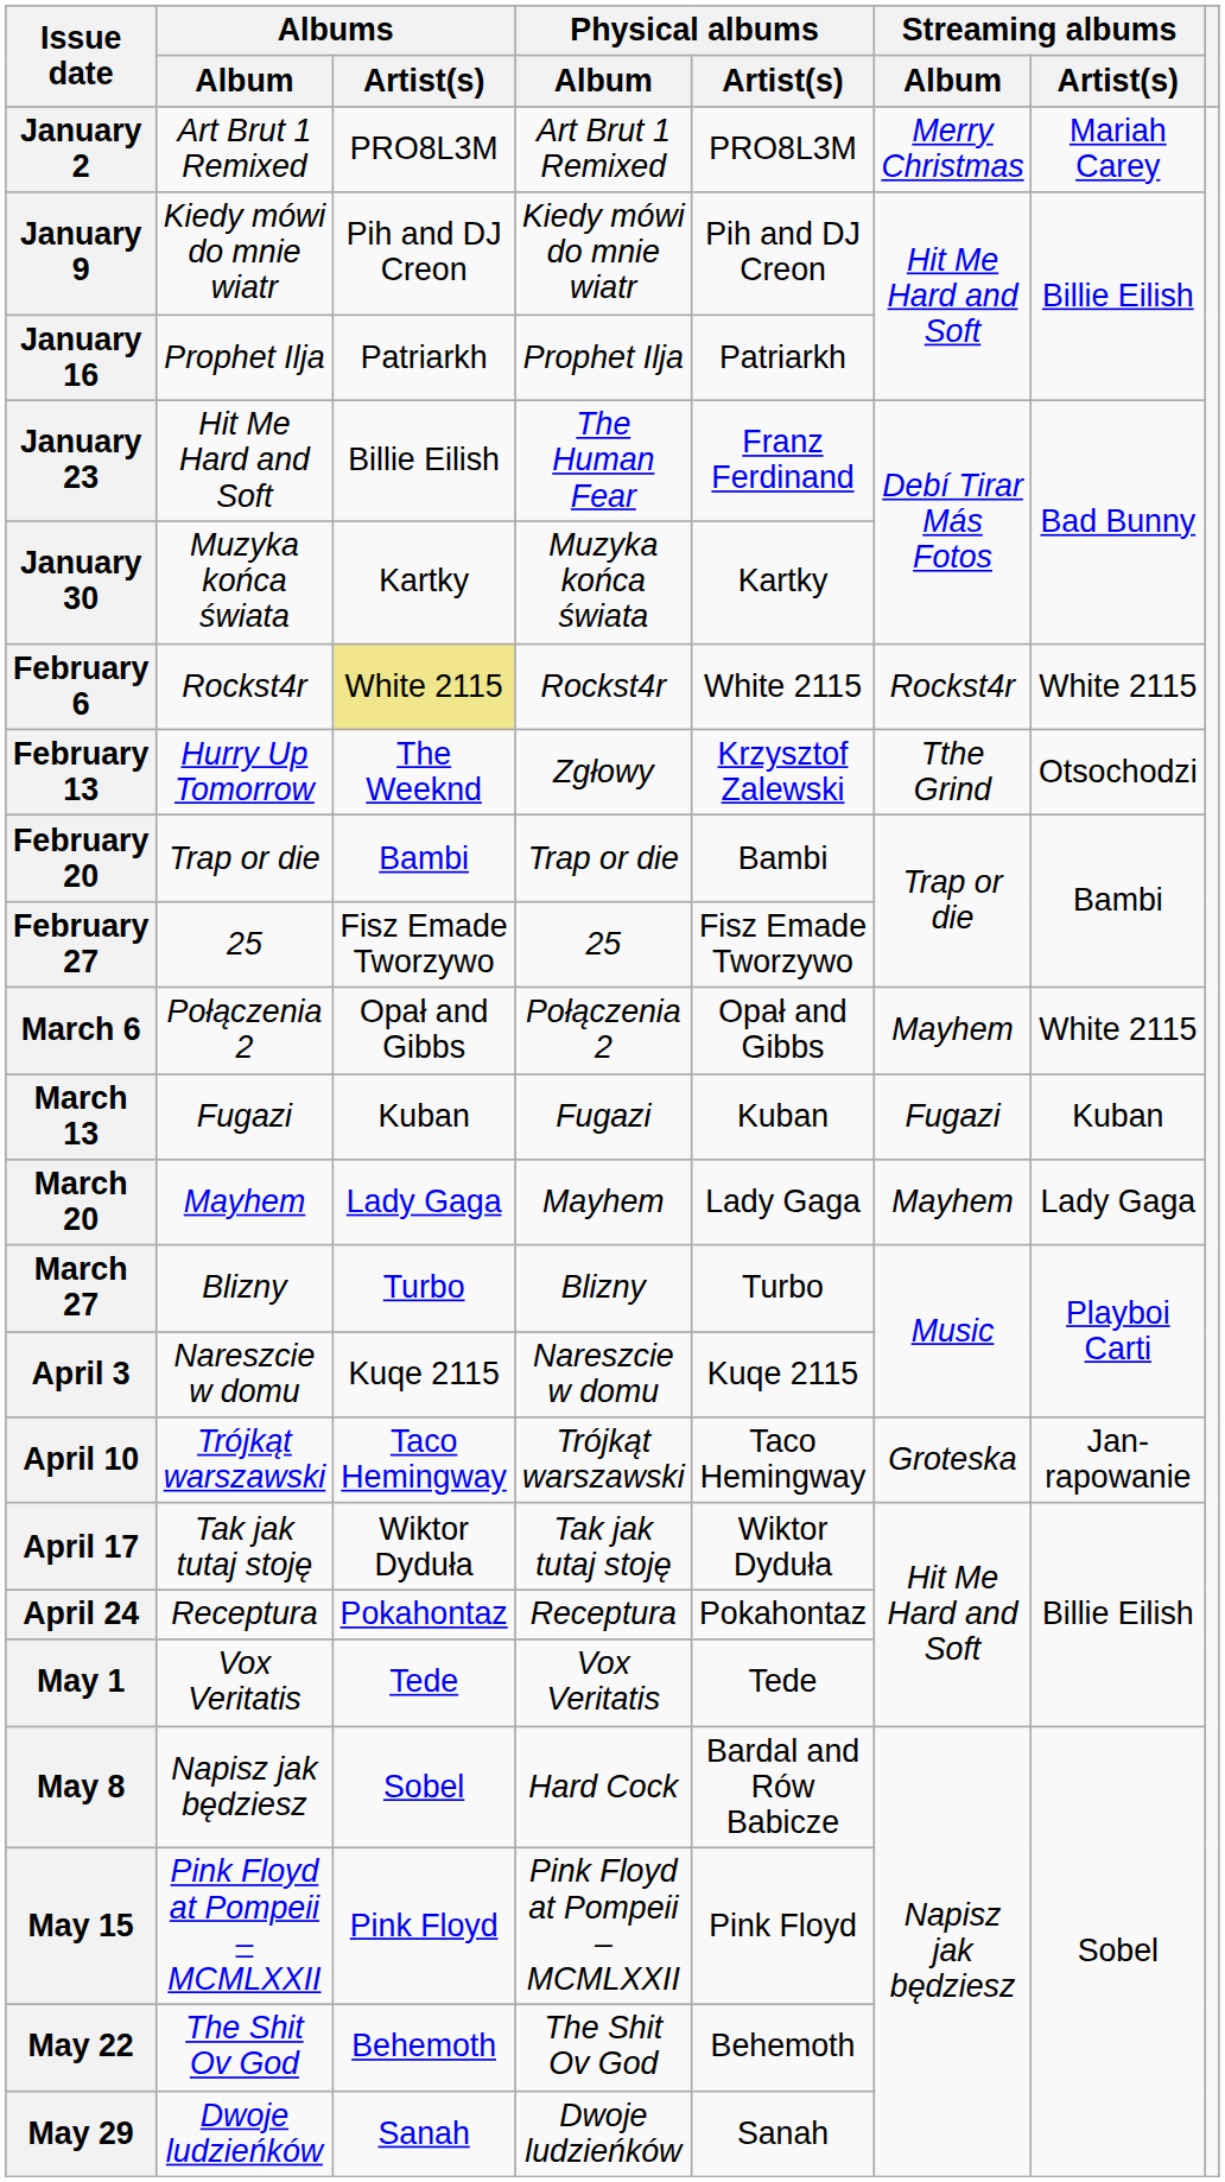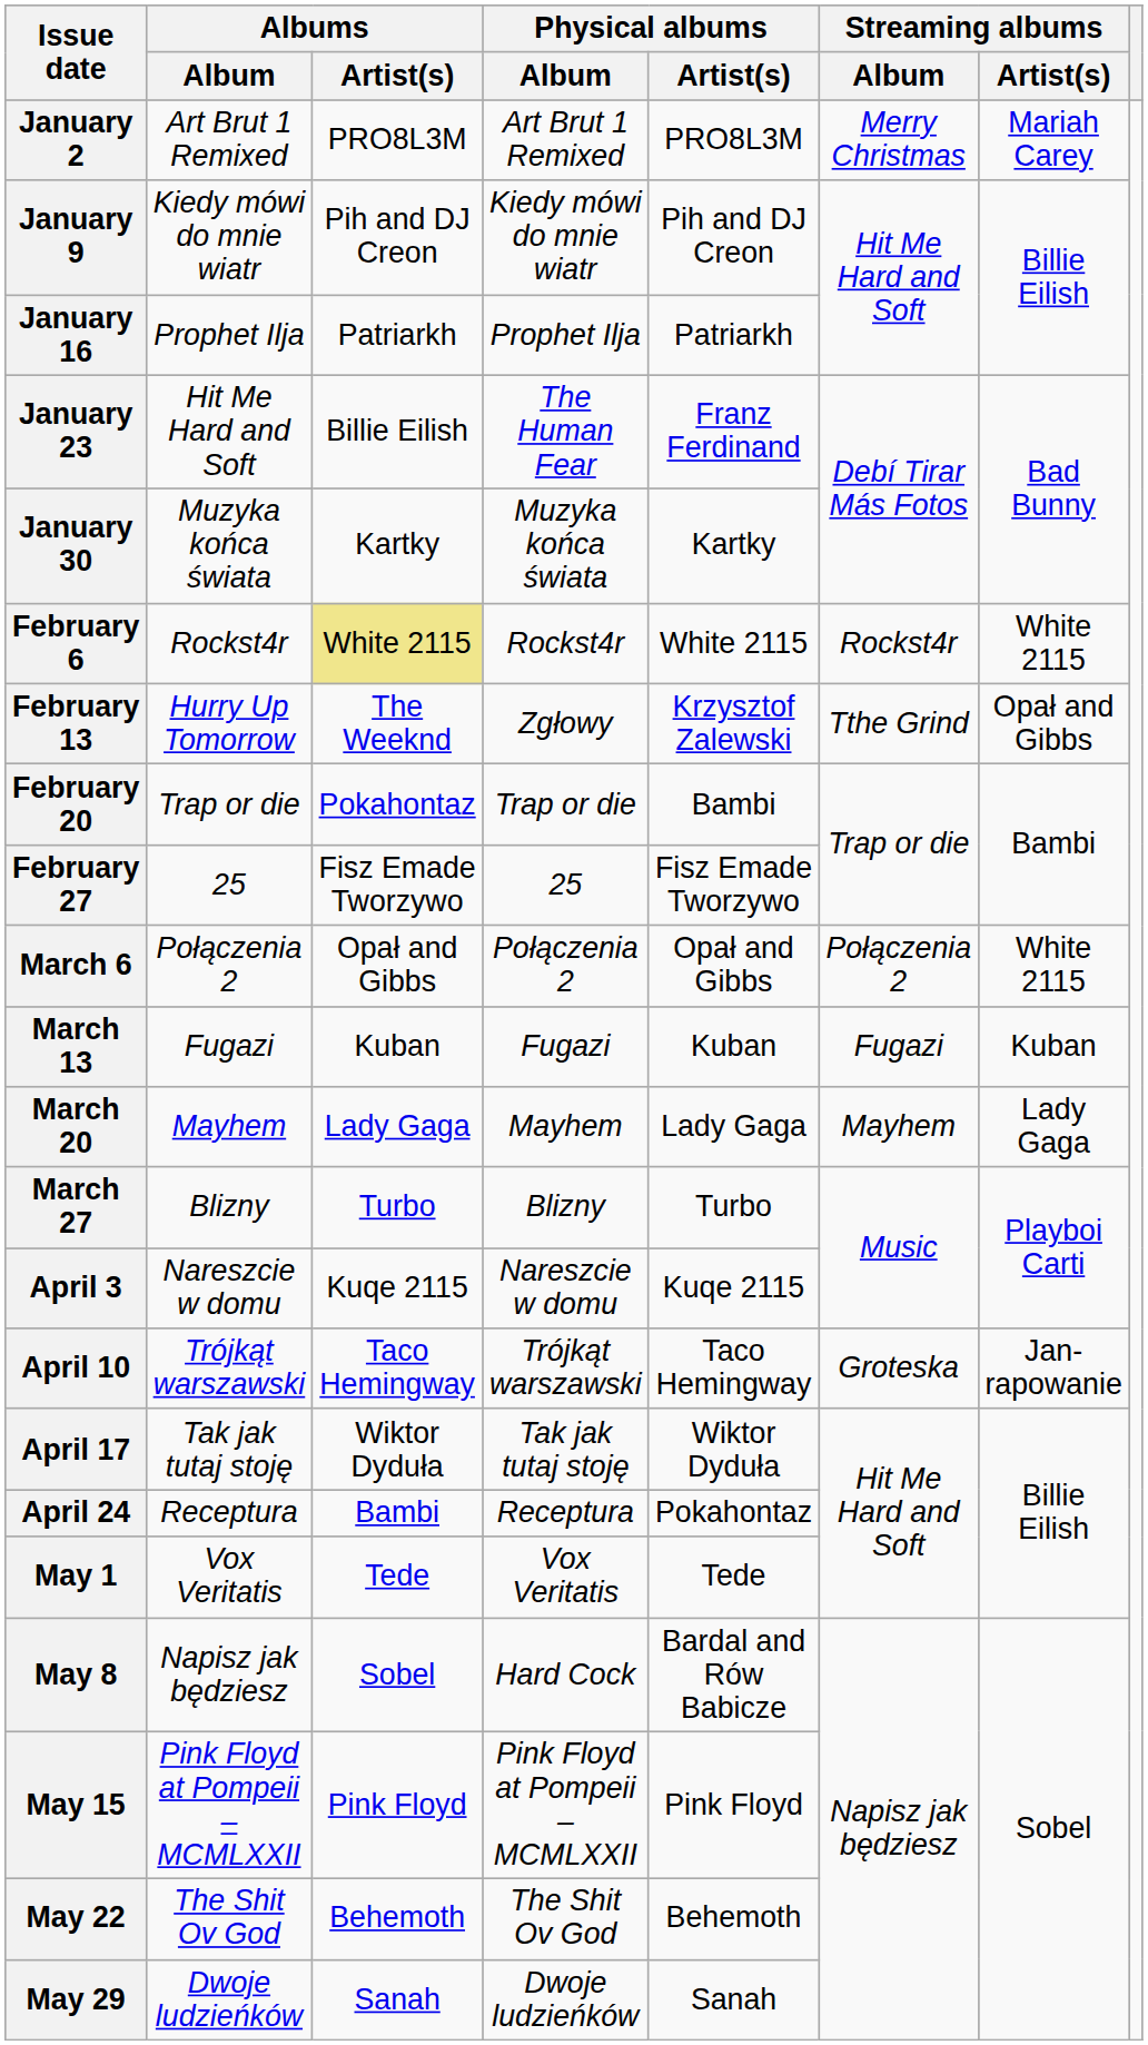 <table class="wikitable plainrowheaders" style="text-align: center">
 <tr>
 <th rowspan="2">Issue date</th>
 <th colspan="2">Albums</th>
 <th colspan="2">Physical albums</th>
 <th colspan="2">Streaming albums</th>
 <th rowspan="2"></th>
 </tr>
 <tr>
 <th>Album</th>
 <th>Artist(s)</th>
 <th>Album</th>
 <th>Artist(s)</th>
 <th>Album</th>
 <th>Artist(s)</th>
 </tr>
 <tr>
 <th scope="row">January 2</th>
 <td><em>Art Brut 1 Remixed</em></td>
 <td>PRO8L3M</td>
 <td><em>Art Brut 1 Remixed</em></td>
 <td>PRO8L3M</td>
 <td><em><a href='#'>Merry Christmas</a></em></td>
 <td><a href='#'>Mariah Carey</a></td>
 <td rowspan="22"></td>
 </tr>
 <tr>
 <th scope="row">January 9</th>
 <td><em>Kiedy mówi do mnie wiatr</em></td>
 <td>Pih and DJ Creon</td>
 <td><em>Kiedy mówi do mnie wiatr</em></td>
 <td>Pih and DJ Creon</td>
 <td rowspan="2"><em><a href='#'>Hit Me Hard and Soft</a></em></td>
 <td rowspan="2"><a href='#'>Billie Eilish</a></td>
 </tr>
 <tr>
 <th scope="row">January 16</th>
 <td><em>Prophet Ilja</em></td>
 <td>Patriarkh</td>
 <td><em>Prophet Ilja</em></td>
 <td>Patriarkh</td>
 </tr>
 <tr>
 <th scope="row">January 23</th>
 <td><em>Hit Me Hard and Soft</em></td>
 <td>Billie Eilish</td>
 <td><em><a href='#'>The Human Fear</a></em></td>
 <td><a href='#'>Franz Ferdinand</a></td>
 <td rowspan="2"><em><a href='#'>Debí Tirar Más Fotos</a></em></td>
 <td rowspan="2"><a href='#'>Bad Bunny</a></td>
 </tr>
 <tr>
 <th scope="row">January 30</th>
 <td><em>Muzyka końca świata</em></td>
 <td>Kartky</td>
 <td><em>Muzyka końca świata</em></td>
 <td>Kartky</td>
 </tr>
 <tr>
 <th scope="row">February 6</th>
 <td><em>Rockst4r</em></td>
 <td style="background: khaki;">White 2115</td>
 <td><em>Rockst4r</em></td>
 <td>White 2115</td>
 <td><em>Rockst4r</em></td>
 <td>White 2115</td>
 </tr>
 <tr>
 <th scope="row">February 13</th>
 <td><em><a href='#'>Hurry Up Tomorrow</a></em></td>
 <td><a href='#'>The Weeknd</a></td>
 <td><em>Zgłowy</em></td>
 <td><a href='#'>Krzysztof Zalewski</a></td>
 <td><em>Tthe Grind</em></td>
-<td>Otsochodzi</td>
+<td>Opał and Gibbs</td>
 </tr>
 <tr>
 <th scope="row">February 20</th>
 <td><em>Trap or die</em></td>
-<td><a href='#'>Bambi</a></td>
+<td><a href='#'>Pokahontaz</a></td>
 <td><em>Trap or die</em></td>
 <td>Bambi</td>
 <td rowspan="2"><em>Trap or die</em></td>
 <td rowspan="2">Bambi</td>
 </tr>
 <tr>
 <th scope="row">February 27</th>
 <td><em>25</em></td>
 <td>Fisz Emade Tworzywo</td>
 <td><em>25</em></td>
 <td>Fisz Emade Tworzywo</td>
 </tr>
 <tr>
 <th scope="row">March 6</th>
 <td><em>Połączenia 2</em></td>
 <td>Opał and Gibbs</td>
 <td><em>Połączenia 2</em></td>
 <td>Opał and Gibbs</td>
-<td><em>Mayhem</em></td>
+<td><em>Połączenia 2</em></td>
 <td>White 2115</td>
 </tr>
 <tr>
 <th scope="row">March 13</th>
 <td><em>Fugazi</em></td>
 <td>Kuban</td>
 <td><em>Fugazi</em></td>
 <td>Kuban</td>
 <td><em>Fugazi</em></td>
 <td>Kuban</td>
 </tr>
 <tr>
 <th scope="row">March 20</th>
 <td><em><a href='#'>Mayhem</a></em></td>
 <td><a href='#'>Lady Gaga</a></td>
 <td><em>Mayhem</em></td>
 <td>Lady Gaga</td>
 <td><em>Mayhem</em></td>
 <td>Lady Gaga</td>
 </tr>
 <tr>
 <th scope="row">March 27</th>
 <td><em>Blizny</em></td>
 <td><a href='#'>Turbo</a></td>
 <td><em>Blizny</em></td>
 <td>Turbo</td>
 <td rowspan="2"><em><a href='#'>Music</a></em></td>
 <td rowspan="2"><a href='#'>Playboi Carti</a></td>
 </tr>
 <tr>
 <th scope="row">April 3</th>
 <td><em>Nareszcie w domu</em></td>
 <td>Kuqe 2115</td>
 <td><em>Nareszcie w domu</em></td>
 <td>Kuqe 2115</td>
 </tr>
 <tr>
 <th scope="row">April 10</th>
 <td><em><a href='#'>Trójkąt warszawski</a></em></td>
 <td><a href='#'>Taco Hemingway</a></td>
 <td><em>Trójkąt warszawski</em></td>
 <td>Taco Hemingway</td>
 <td><em>Groteska</em></td>
 <td>Jan-rapowanie</td>
 </tr>
 <tr>
 <th scope="row">April 17</th>
 <td><em>Tak jak tutaj stoję</em></td>
 <td>Wiktor Dyduła</td>
 <td><em>Tak jak tutaj stoję</em></td>
 <td>Wiktor Dyduła</td>
 <td rowspan="3"><em>Hit Me Hard and Soft</em></td>
 <td rowspan="3">Billie Eilish</td>
 </tr>
 <tr>
 <th scope="row">April 24</th>
 <td><em>Receptura</em></td>
-<td><a href='#'>Pokahontaz</a></td>
+<td><a href='#'>Bambi</a></td>
 <td><em>Receptura</em></td>
 <td>Pokahontaz</td>
 </tr>
 <tr>
 <th scope="row">May 1</th>
 <td><em>Vox Veritatis</em></td>
 <td><a href='#'>Tede</a></td>
 <td><em>Vox Veritatis</em></td>
 <td>Tede</td>
 </tr>
 <tr>
 <th scope="row">May 8</th>
 <td><em>Napisz jak będziesz</em></td>
 <td><a href='#'>Sobel</a></td>
 <td><em>Hard Cock</em></td>
 <td>Bardal and Rów Babicze</td>
 <td rowspan="4"><em>Napisz jak będziesz</em></td>
 <td rowspan="4">Sobel</td>
 </tr>
 <tr>
 <th scope="row">May 15</th>
 <td><em><a href='#'>Pink Floyd at Pompeii – MCMLXXII</a></em></td>
 <td><a href='#'>Pink Floyd</a></td>
 <td><em>Pink Floyd at Pompeii – MCMLXXII</em></td>
 <td>Pink Floyd</td>
 </tr>
 <tr>
 <th scope="row">May 22</th>
 <td><em><a href='#'>The Shit Ov God</a></em></td>
 <td><a href='#'>Behemoth</a></td>
 <td><em>The Shit Ov God</em></td>
 <td>Behemoth</td>
 </tr>
 <tr>
 <th scope="row">May 29</th>
 <td><em><a href='#'>Dwoje ludzieńków</a></em></td>
 <td><a href='#'>Sanah</a></td>
 <td><em>Dwoje ludzieńków</em></td>
 <td>Sanah</td>
 </tr>
 </table>
